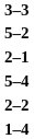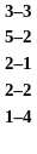 <table style="font-size:90%; margin: 0 auto;">
 <tr>
 <td align="right"><strong></strong></td>
 <td align="center"><strong> 3–3 </strong></td>
 <td><strong></strong></td>
 </tr>
 <tr>
 <td align="right"><strong></strong></td>
 <td align="center"><strong> 5–2 </strong></td>
 <td><strong></strong></td>
 </tr>
 <tr>
 <td align="right"><strong></strong></td>
 <td align="center"><strong> 2–1 </strong></td>
 <td><strong></strong></td>
 </tr>
 <tr>
 <td align="right"><strong></strong></td>
-<td align="center"><strong> 5–4 </strong></td>
-<td><strong></strong></td>
-</tr>
-<tr>
-<td align="right"><strong></strong></td>
 <td align="center"><strong> 2–2 </strong></td>
 <td><strong></strong></td>
 </tr>
 <tr>
 <td align="right"><strong></strong></td>
 <td align="center"><strong> 1–4 </strong></td>
 <td><strong></strong></td>
 </tr>
 </table>
